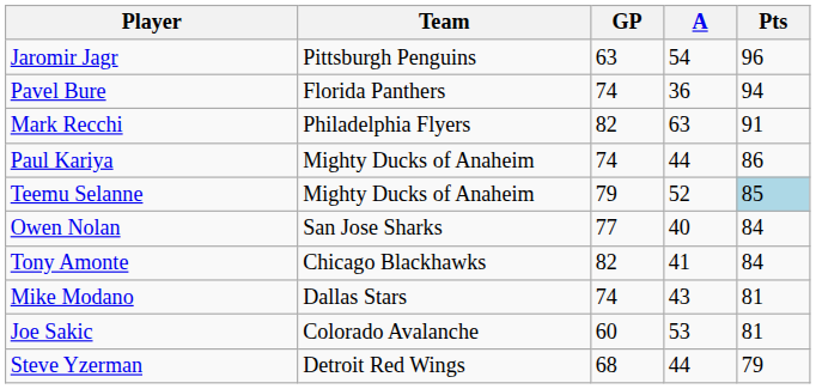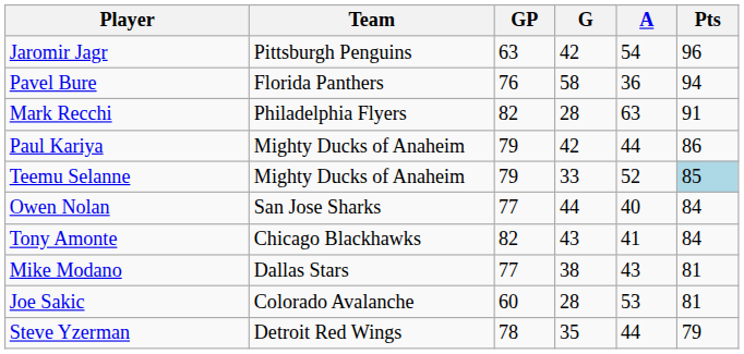 <table class="wikitable">
 <tr>
 <th bgcolor="#DDDDFF" width="30%">Player</th>
 <th bgcolor="#DDDDFF" width="30%">Team</th>
 <th bgcolor="#DDDDFF" width="7.5%">GP</th>
+<th bgcolor="#DDDDFF" width="7.5%">G</th>
 <th bgcolor="#DDDDFF" width="7.5%"><a href='#'>A</a></th>
 <th bgcolor="#DDDDFF" width="7.5%">Pts</th>
 </tr>
 <tr>
 <td><a href='#'>Jaromir Jagr</a></td>
 <td>Pittsburgh Penguins</td>
 <td>63</td>
+<td>42</td>
 <td>54</td>
 <td>96</td>
 </tr>
 <tr>
 <td><a href='#'>Pavel Bure</a></td>
 <td>Florida Panthers</td>
-<td>74</td>
+<td>76</td>
+<td>58</td>
 <td>36</td>
 <td>94</td>
 </tr>
 <tr>
 <td><a href='#'>Mark Recchi</a></td>
 <td>Philadelphia Flyers</td>
 <td>82</td>
+<td>28</td>
 <td>63</td>
 <td>91</td>
 </tr>
 <tr>
 <td><a href='#'>Paul Kariya</a></td>
 <td>Mighty Ducks of Anaheim</td>
-<td>74</td>
+<td>79</td>
+<td>42</td>
 <td>44</td>
 <td>86</td>
 </tr>
 <tr>
 <td><a href='#'>Teemu Selanne</a></td>
 <td>Mighty Ducks of Anaheim</td>
 <td>79</td>
+<td>33</td>
 <td>52</td>
 <td style="background: lightblue;">85</td>
 </tr>
 <tr>
 <td><a href='#'>Owen Nolan</a></td>
 <td>San Jose Sharks</td>
 <td>77</td>
+<td>44</td>
 <td>40</td>
 <td>84</td>
 </tr>
 <tr>
 <td><a href='#'>Tony Amonte</a></td>
 <td>Chicago Blackhawks</td>
 <td>82</td>
+<td>43</td>
 <td>41</td>
 <td>84</td>
 </tr>
 <tr>
 <td><a href='#'>Mike Modano</a></td>
 <td>Dallas Stars</td>
-<td>74</td>
+<td>77</td>
+<td>38</td>
 <td>43</td>
 <td>81</td>
 </tr>
 <tr>
 <td><a href='#'>Joe Sakic</a></td>
 <td>Colorado Avalanche</td>
 <td>60</td>
+<td>28</td>
 <td>53</td>
 <td>81</td>
 </tr>
 <tr>
 <td><a href='#'>Steve Yzerman</a></td>
 <td>Detroit Red Wings</td>
-<td>68</td>
+<td>78</td>
+<td>35</td>
 <td>44</td>
 <td>79</td>
 </tr>
 </table>
